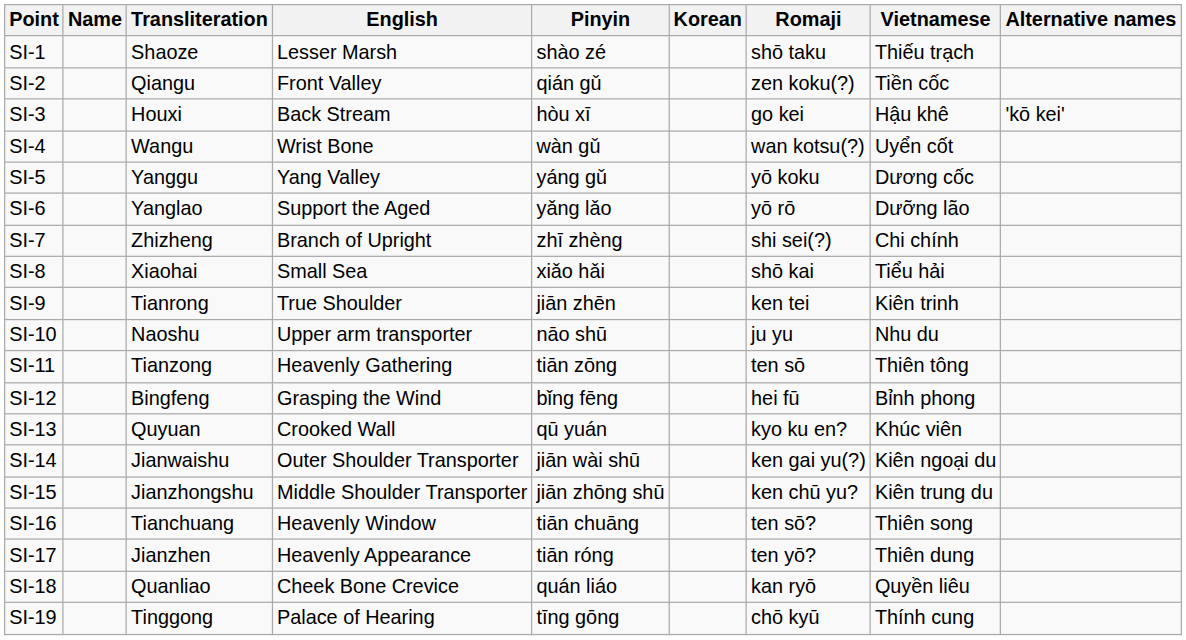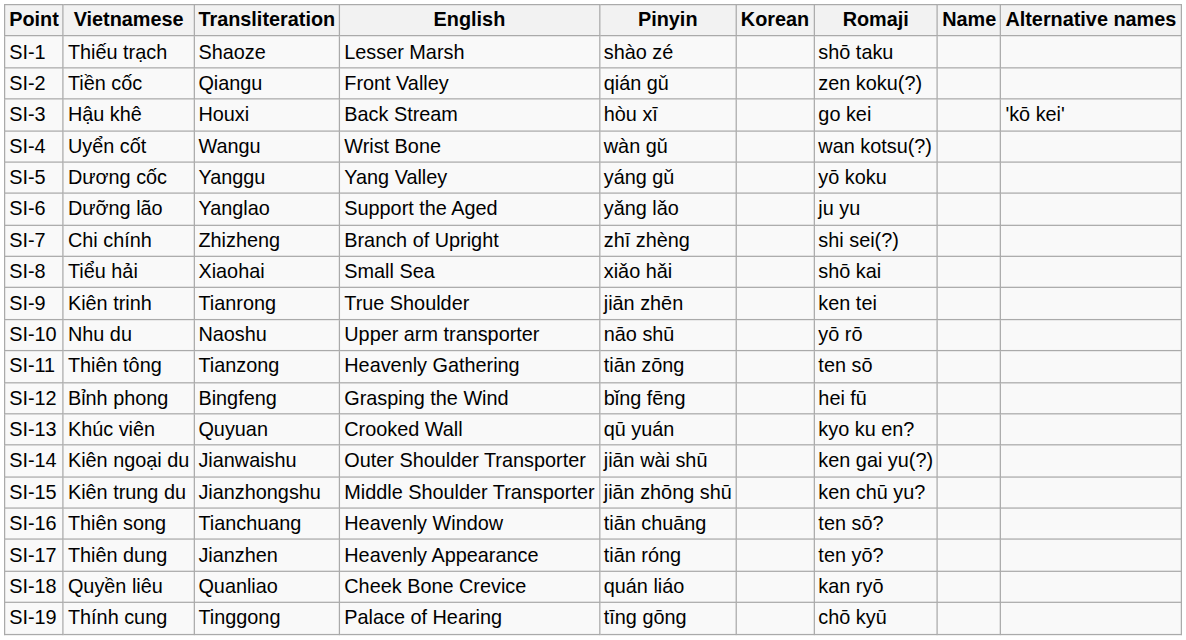 <table class="wikitable">
 <tr>
 <th>Point</th>
-<th>Name</th>
+<th>Vietnamese</th>
 <th>Transliteration</th>
 <th>English</th>
 <th>Pinyin</th>
 <th>Korean </th>
 <th>Romaji</th>
-<th>Vietnamese</th>
+<th>Name</th>
 <th>Alternative names</th>
 </tr>
 <tr>
 <td>SI-1</td>
-<td></td>
+<td>Thiếu trạch</td>
 <td>Shaoze</td>
 <td>Lesser Marsh</td>
 <td>shào zé</td>
 <td></td>
 <td>shō taku</td>
-<td>Thiếu trạch</td>
+<td></td>
 <td></td>
 </tr>
 <tr>
 <td>SI-2</td>
-<td></td>
+<td>Tiền cốc</td>
 <td>Qiangu</td>
 <td>Front Valley</td>
 <td>qián gǔ</td>
 <td></td>
 <td>zen koku(?)</td>
-<td>Tiền cốc</td>
+<td></td>
 <td></td>
 </tr>
 <tr>
 <td>SI-3</td>
-<td></td>
+<td>Hậu khê</td>
 <td>Houxi</td>
 <td>Back Stream</td>
 <td>hòu xī</td>
 <td></td>
 <td>go kei</td>
-<td>Hậu khê</td>
+<td></td>
 <td>'kō kei'</td>
 </tr>
 <tr>
 <td>SI-4</td>
-<td></td>
+<td>Uyển cốt</td>
 <td>Wangu</td>
 <td>Wrist Bone</td>
 <td>wàn gǔ</td>
 <td></td>
 <td>wan kotsu(?)</td>
-<td>Uyển cốt</td>
+<td></td>
 <td></td>
 </tr>
 <tr>
 <td>SI-5</td>
-<td></td>
+<td>Dương cốc</td>
 <td>Yanggu</td>
 <td>Yang Valley</td>
 <td>yáng gǔ</td>
 <td></td>
 <td>yō koku</td>
-<td>Dương cốc</td>
+<td></td>
 <td></td>
 </tr>
 <tr>
 <td>SI-6</td>
-<td></td>
+<td>Dưỡng lão</td>
 <td>Yanglao</td>
 <td>Support the Aged</td>
 <td>yǎng lǎo</td>
 <td></td>
-<td>yō rō</td>
-<td>Dưỡng lão</td>
+<td>ju yu</td>
+<td></td>
 <td></td>
 </tr>
 <tr>
 <td>SI-7</td>
-<td></td>
+<td>Chi chính</td>
 <td>Zhizheng</td>
 <td>Branch of Upright</td>
 <td>zhī zhèng</td>
 <td></td>
 <td>shi sei(?)</td>
-<td>Chi chính</td>
+<td></td>
 <td></td>
 </tr>
 <tr>
 <td>SI-8</td>
-<td></td>
+<td>Tiểu hải</td>
 <td>Xiaohai</td>
 <td>Small Sea</td>
 <td>xiǎo hǎi</td>
 <td></td>
 <td>shō kai</td>
-<td>Tiểu hải</td>
+<td></td>
 <td></td>
 </tr>
 <tr>
 <td>SI-9</td>
-<td></td>
+<td>Kiên trinh</td>
 <td>Tianrong</td>
 <td>True Shoulder</td>
 <td>jiān zhēn</td>
 <td></td>
 <td>ken tei</td>
-<td>Kiên trinh</td>
+<td></td>
 <td></td>
 </tr>
 <tr>
 <td>SI-10</td>
-<td></td>
+<td>Nhu du</td>
 <td>Naoshu</td>
 <td>Upper arm transporter</td>
 <td>nāo shū</td>
 <td></td>
-<td>ju yu</td>
-<td>Nhu du</td>
+<td>yō rō</td>
+<td></td>
 <td></td>
 </tr>
 <tr>
 <td>SI-11</td>
-<td></td>
+<td>Thiên tông</td>
 <td>Tianzong</td>
 <td>Heavenly Gathering</td>
 <td>tiān zōng</td>
 <td></td>
 <td>ten sō</td>
-<td>Thiên tông</td>
+<td></td>
 <td></td>
 </tr>
 <tr>
 <td>SI-12</td>
-<td></td>
+<td>Bỉnh phong</td>
 <td>Bingfeng</td>
 <td>Grasping the Wind</td>
 <td>bǐng fēng</td>
 <td></td>
 <td>hei fū</td>
-<td>Bỉnh phong</td>
+<td></td>
 <td></td>
 </tr>
 <tr>
 <td>SI-13</td>
-<td></td>
+<td>Khúc viên</td>
 <td>Quyuan</td>
 <td>Crooked Wall</td>
 <td>qū yuán</td>
 <td></td>
 <td>kyo ku en?</td>
-<td>Khúc viên</td>
+<td></td>
 <td></td>
 </tr>
 <tr>
 <td>SI-14</td>
-<td></td>
+<td>Kiên ngoại du</td>
 <td>Jianwaishu</td>
 <td>Outer Shoulder Transporter</td>
 <td>jiān wài shū</td>
 <td></td>
 <td>ken gai yu(?)</td>
-<td>Kiên ngoại du</td>
+<td></td>
 <td></td>
 </tr>
 <tr>
 <td>SI-15</td>
-<td></td>
+<td>Kiên trung du</td>
 <td>Jianzhongshu</td>
 <td>Middle Shoulder Transporter</td>
 <td>jiān zhōng shū</td>
 <td></td>
 <td>ken chū yu?</td>
-<td>Kiên trung du</td>
+<td></td>
 <td></td>
 </tr>
 <tr>
 <td>SI-16</td>
-<td></td>
+<td>Thiên song</td>
 <td>Tianchuang</td>
 <td>Heavenly Window</td>
 <td>tiān chuāng</td>
 <td></td>
 <td>ten sō?</td>
-<td>Thiên song</td>
+<td></td>
 <td></td>
 </tr>
 <tr>
 <td>SI-17</td>
-<td></td>
+<td>Thiên dung</td>
 <td>Jianzhen</td>
 <td>Heavenly Appearance</td>
 <td>tiān róng</td>
 <td></td>
 <td>ten yō?</td>
-<td>Thiên dung</td>
+<td></td>
 <td></td>
 </tr>
 <tr>
 <td>SI-18</td>
-<td></td>
+<td>Quyền liêu</td>
 <td>Quanliao</td>
 <td>Cheek Bone Crevice</td>
 <td>quán liáo</td>
 <td></td>
 <td>kan ryō</td>
-<td>Quyền liêu</td>
+<td></td>
 <td></td>
 </tr>
 <tr>
 <td>SI-19</td>
-<td></td>
+<td>Thính cung</td>
 <td>Tinggong</td>
 <td>Palace of Hearing</td>
 <td>tīng gōng</td>
 <td></td>
 <td>chō kyū</td>
-<td>Thính cung</td>
+<td></td>
 <td></td>
 </tr>
 </table>
